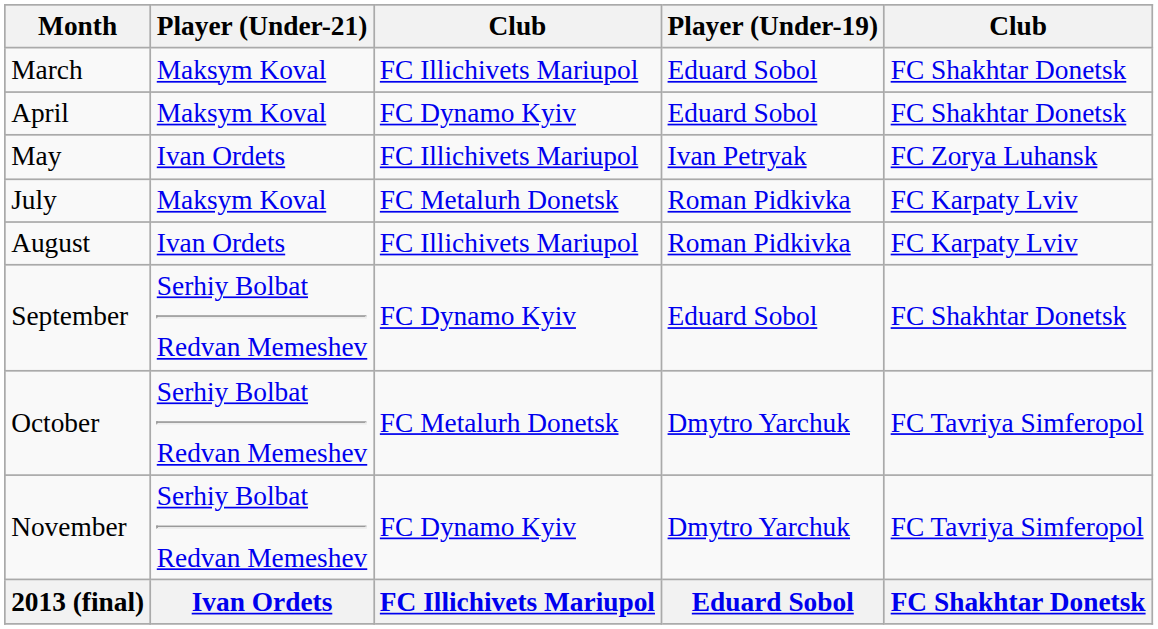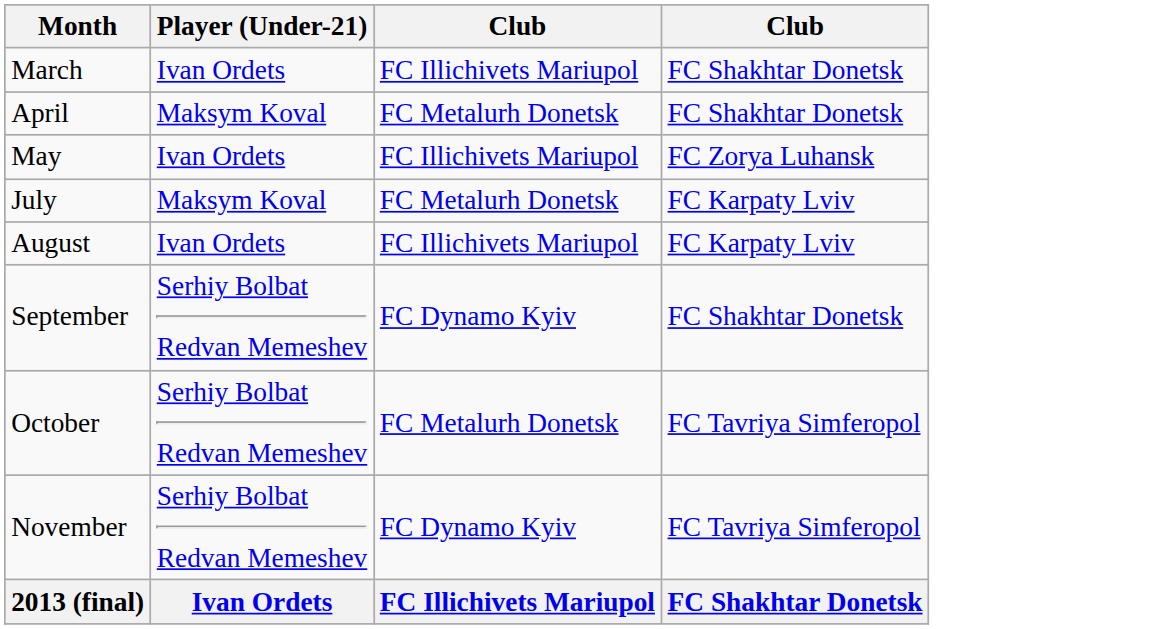 <table class="wikitable">
 <tr>
 <th>Month</th>
 <th>Player (Under-21)</th>
 <th>Club</th>
-<th>Player (Under-19)</th>
 <th>Club</th>
 </tr>
 <tr>
 <td>March</td>
-<td><a href='#'>Maksym Koval</a></td>
+<td><a href='#'>Ivan Ordets</a></td>
 <td><a href='#'>FC Illichivets Mariupol</a></td>
-<td><a href='#'>Eduard Sobol</a></td>
 <td><a href='#'>FC Shakhtar Donetsk</a></td>
 </tr>
 <tr>
 <td>April</td>
 <td><a href='#'>Maksym Koval</a></td>
-<td><a href='#'>FC Dynamo Kyiv</a></td>
-<td><a href='#'>Eduard Sobol</a></td>
+<td><a href='#'>FC Metalurh Donetsk</a></td>
 <td><a href='#'>FC Shakhtar Donetsk</a></td>
 </tr>
 <tr>
 <td>May</td>
 <td><a href='#'>Ivan Ordets</a></td>
 <td><a href='#'>FC Illichivets Mariupol</a></td>
-<td><a href='#'>Ivan Petryak</a></td>
 <td><a href='#'>FC Zorya Luhansk</a></td>
 </tr>
 <tr>
 <td>July</td>
 <td><a href='#'>Maksym Koval</a></td>
 <td><a href='#'>FC Metalurh Donetsk</a></td>
-<td><a href='#'>Roman Pidkivka</a></td>
 <td><a href='#'>FC Karpaty Lviv</a></td>
 </tr>
 <tr>
 <td>August</td>
 <td><a href='#'>Ivan Ordets</a></td>
 <td><a href='#'>FC Illichivets Mariupol</a></td>
-<td><a href='#'>Roman Pidkivka</a></td>
 <td><a href='#'>FC Karpaty Lviv</a></td>
 </tr>
 <tr>
 <td>September</td>
 <td><a href='#'>Serhiy Bolbat</a><hr><a href='#'>Redvan Memeshev</a></td>
 <td><a href='#'>FC Dynamo Kyiv</a></td>
-<td><a href='#'>Eduard Sobol</a></td>
 <td><a href='#'>FC Shakhtar Donetsk</a></td>
 </tr>
 <tr>
 <td>October</td>
 <td><a href='#'>Serhiy Bolbat</a><hr><a href='#'>Redvan Memeshev</a></td>
 <td><a href='#'>FC Metalurh Donetsk</a></td>
-<td><a href='#'>Dmytro Yarchuk</a></td>
 <td><a href='#'>FC Tavriya Simferopol</a></td>
 </tr>
 <tr>
 <td>November</td>
 <td><a href='#'>Serhiy Bolbat</a><hr><a href='#'>Redvan Memeshev</a></td>
 <td><a href='#'>FC Dynamo Kyiv</a></td>
-<td><a href='#'>Dmytro Yarchuk</a></td>
 <td><a href='#'>FC Tavriya Simferopol</a></td>
 </tr>
 <tr>
 <th>2013 (final)</th>
 <th><a href='#'>Ivan Ordets</a></th>
 <th><a href='#'>FC Illichivets Mariupol</a></th>
-<th><a href='#'>Eduard Sobol</a></th>
 <th><a href='#'>FC Shakhtar Donetsk</a></th>
 </tr>
 </table>
